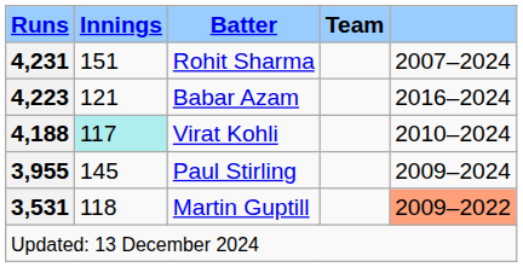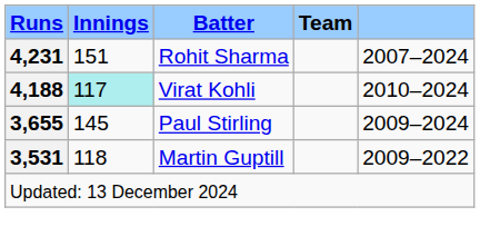 <table class="wikitable sortable defaultcenter col3left col4left" style="font-size: 95%">
 <tr>
 <th scope="col" style="background-color:#9cf;"><a href='#'>Runs</a></th>
 <th scope="col" style="background-color:#9cf;"><a href='#'>Innings</a></th>
 <th scope="col" style="background-color:#9cf;"><a href='#'>Batter</a></th>
 <th scope="col" style="background-color:#9cf;">Team</th>
 <th scope="col" style="background-color:#9cf;"></th>
 </tr>
 <tr>
 <th>4,231</th>
 <td>151</td>
 <td><a href='#'>Rohit Sharma</a></td>
 <td></td>
 <td>2007–2024</td>
 </tr>
 <tr>
-<th>4,223</th>
-<td>121</td>
-<td><a href='#'>Babar Azam</a></td>
-<td></td>
-<td>2016–2024</td>
-</tr>
-<tr>
 <th>4,188</th>
 <td style="background: paleturquoise;">117</td>
 <td><a href='#'>Virat Kohli</a></td>
 <td></td>
 <td>2010–2024</td>
 </tr>
 <tr>
-<th>3,955</th>
+<th>3,655</th>
 <td>145</td>
 <td><a href='#'>Paul Stirling</a></td>
 <td></td>
 <td>2009–2024</td>
 </tr>
 <tr>
 <th>3,531</th>
 <td>118</td>
 <td><a href='#'>Martin Guptill</a></td>
 <td></td>
-<td style="background: lightsalmon;">2009–2022</td>
+<td>2009–2022</td>
 </tr>
 <tr class="sortbottom">
 <td scope="row" colspan=5 style="text-align:left;"><small>Updated: 13 December 2024</small></td>
 </tr>
 </table>
